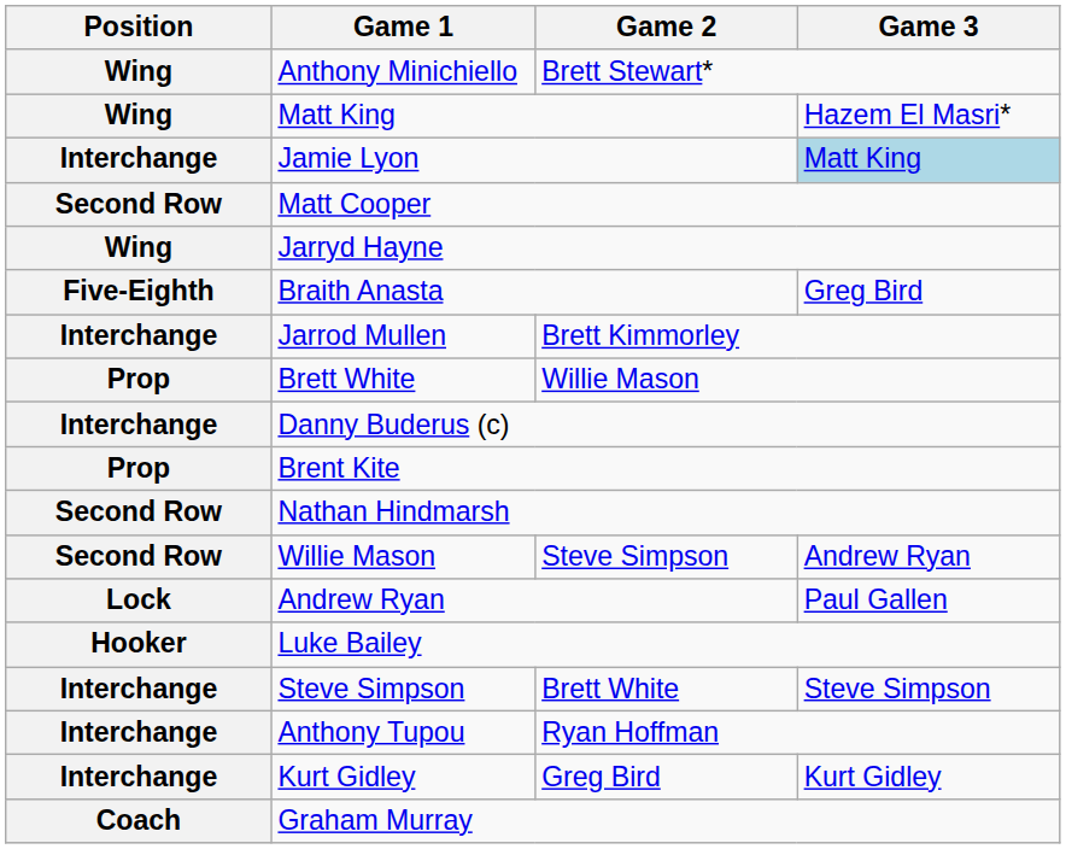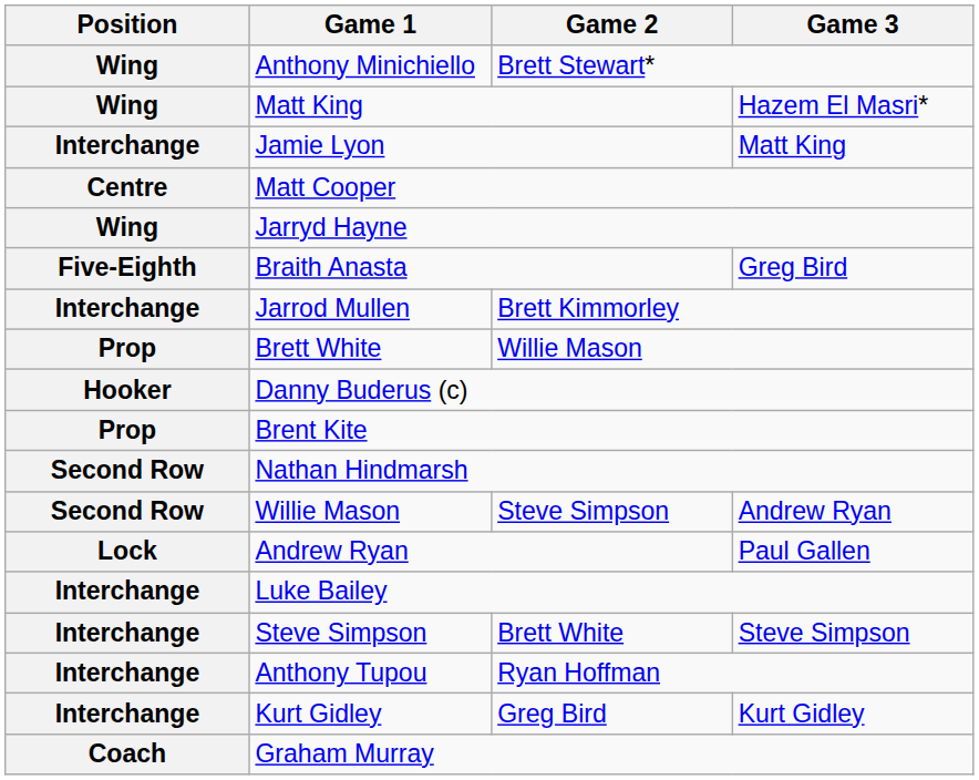 <table class="wikitable">
 <tr>
 <th style="width:150px;">Position</th>
 <th style="width:150px;">Game 1</th>
 <th style="width:150px;">Game 2</th>
 <th style="width:150px;">Game 3</th>
 </tr>
 <tr>
 <th>Wing</th>
 <td> <a href='#'>Anthony Minichiello</a></td>
 <td colspan="2"> <a href='#'>Brett Stewart</a>*</td>
 </tr>
 <tr>
 <th>Wing</th>
 <td colspan="2"> <a href='#'>Matt King</a></td>
 <td> <a href='#'>Hazem El Masri</a>*</td>
 </tr>
 <tr>
 <th>Interchange</th>
 <td colspan="2"> <a href='#'>Jamie Lyon</a></td>
-<td style="background: lightblue;"> <a href='#'>Matt King</a></td>
+<td> <a href='#'>Matt King</a></td>
 </tr>
 <tr>
-<th>Second Row</th>
+<th>Centre</th>
 <td colspan="3"> <a href='#'>Matt Cooper</a></td>
 </tr>
 <tr>
 <th>Wing</th>
 <td colspan="3"> <a href='#'>Jarryd Hayne</a></td>
 </tr>
 <tr>
 <th>Five-Eighth</th>
 <td colspan="2"> <a href='#'>Braith Anasta</a></td>
 <td> <a href='#'>Greg Bird</a></td>
 </tr>
 <tr>
 <th>Interchange</th>
 <td> <a href='#'>Jarrod Mullen</a></td>
 <td colspan="2"> <a href='#'>Brett Kimmorley</a></td>
 </tr>
 <tr>
 <th>Prop</th>
 <td> <a href='#'>Brett White</a></td>
 <td colspan="2"> <a href='#'>Willie Mason</a></td>
 </tr>
 <tr>
-<th>Interchange</th>
+<th>Hooker</th>
 <td colspan="3"> <a href='#'>Danny Buderus</a> (c)</td>
 </tr>
 <tr>
 <th>Prop</th>
 <td colspan="3"> <a href='#'>Brent Kite</a></td>
 </tr>
 <tr>
 <th>Second Row</th>
 <td colspan="3"> <a href='#'>Nathan Hindmarsh</a></td>
 </tr>
 <tr>
 <th>Second Row</th>
 <td> <a href='#'>Willie Mason</a></td>
 <td> <a href='#'>Steve Simpson</a></td>
 <td> <a href='#'>Andrew Ryan</a></td>
 </tr>
 <tr>
 <th>Lock</th>
 <td colspan="2"> <a href='#'>Andrew Ryan</a></td>
 <td> <a href='#'>Paul Gallen</a></td>
 </tr>
 <tr>
-<th>Hooker</th>
+<th>Interchange</th>
 <td colspan="3"> <a href='#'>Luke Bailey</a></td>
 </tr>
 <tr>
 <th>Interchange</th>
 <td> <a href='#'>Steve Simpson</a></td>
 <td> <a href='#'>Brett White</a></td>
 <td> <a href='#'>Steve Simpson</a></td>
 </tr>
 <tr>
 <th>Interchange</th>
 <td> <a href='#'>Anthony Tupou</a></td>
 <td colspan="2"> <a href='#'>Ryan Hoffman</a></td>
 </tr>
 <tr>
 <th>Interchange</th>
 <td> <a href='#'>Kurt Gidley</a></td>
 <td> <a href='#'>Greg Bird</a></td>
 <td> <a href='#'>Kurt Gidley</a></td>
 </tr>
 <tr>
 <th>Coach</th>
 <td colspan="3"> <a href='#'>Graham Murray</a></td>
 </tr>
 </table>
